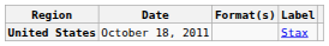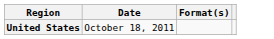 <table class="wikitable plainrowheaders">
 <tr>
 <th scope="col">Region</th>
 <th scope="col">Date</th>
 <th scope="col">Format(s)</th>
-<th scope="col">Label</th>
 <th scope="col"></th>
 </tr>
 <tr>
 <th scope="row">United States</th>
 <td>October 18, 2011</td>
 <td></td>
-<td><a href='#'>Stax</a></td>
 <td align="center"></td>
 </tr>
 </table>
